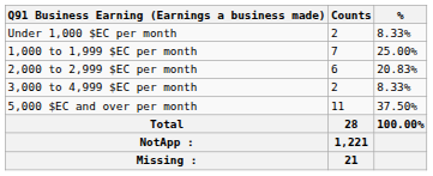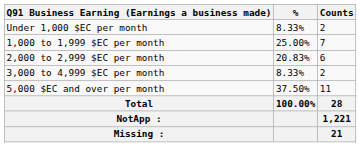 <table class="wikitable sortable">
 <tr>
 <th>Q91 Business Earning (Earnings a business made)</th>
+<th>%</th>
 <th>Counts</th>
-<th>%</th>
 </tr>
 <tr>
 <td>Under 1,000 $EC per month</td>
+<td>8.33%</td>
 <td>2</td>
-<td>8.33%</td>
 </tr>
 <tr>
 <td>1,000 to 1,999 $EC per month</td>
+<td>25.00%</td>
 <td>7</td>
-<td>25.00%</td>
 </tr>
 <tr>
 <td>2,000 to 2,999 $EC per month</td>
+<td>20.83%</td>
 <td>6</td>
-<td>20.83%</td>
 </tr>
 <tr>
 <td>3,000 to 4,999 $EC per month</td>
+<td>8.33%</td>
 <td>2</td>
-<td>8.33%</td>
 </tr>
 <tr>
 <td>5,000 $EC and over per month</td>
+<td>37.50%</td>
 <td>11</td>
-<td>37.50%</td>
 </tr>
 <tr>
 <th>Total</th>
+<th>100.00%</th>
 <th>28</th>
-<th>100.00%</th>
 </tr>
 <tr>
 <th>NotApp :</th>
+<th></th>
 <th>1,221</th>
-<th></th>
 </tr>
 <tr>
 <th>Missing :</th>
+<th></th>
 <th>21</th>
-<th></th>
 </tr>
 </table>
